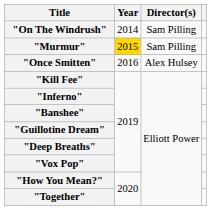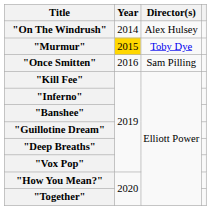 <table class="wikitable plainrowheaders" style="text-align:center;">
 <tr>
 <th scope="col" style="width:10em;">Title</th>
 <th scope="col">Year</th>
 <th scope="col">Director(s)</th>
 <th scope="col"></th>
 </tr>
 <tr>
 <th scope="row">"On The Windrush"</th>
 <td rowspan="1">2014</td>
-<td rowspan="1">Sam Pilling</td>
+<td rowspan="1">Alex Hulsey</td>
 <td></td>
 </tr>
 <tr>
 <th scope="row">"Murmur"</th>
 <td rowspan="1" style="background: gold;">2015</td>
-<td rowspan="1">Sam Pilling</td>
+<td rowspan="1"><a href='#'>Toby Dye</a></td>
 <td></td>
 </tr>
 <tr>
 <th scope="row">"Once Smitten"</th>
 <td rowspan="1">2016</td>
-<td rowspan="1">Alex Hulsey</td>
+<td rowspan="1">Sam Pilling</td>
 <td></td>
 </tr>
 <tr>
 <th scope="row">"Kill Fee"</th>
 <td rowspan="6">2019</td>
 <td rowspan="8">Elliott Power</td>
 <td></td>
 </tr>
 <tr>
 <th scope="row">"Inferno"</th>
 <td></td>
 </tr>
 <tr>
 <th scope="row">"Banshee"</th>
 <td></td>
 </tr>
 <tr>
 <th scope="row">"Guillotine Dream"</th>
 <td></td>
 </tr>
 <tr>
 <th scope="row">"Deep Breaths"</th>
 <td></td>
 </tr>
 <tr>
 <th scope="row">"Vox Pop"</th>
 <td></td>
 </tr>
 <tr>
 <th scope="row">"How You Mean?"</th>
 <td rowspan="2">2020</td>
 <td></td>
 </tr>
 <tr>
 <th scope="row">"Together"</th>
 <td></td>
 </tr>
 </table>
